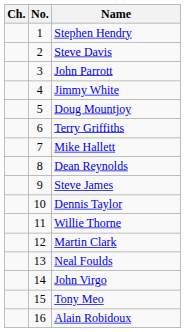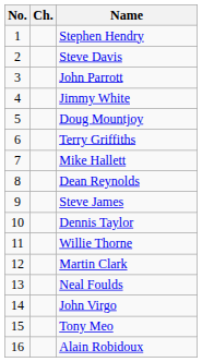 <table class="wikitable" style="text-align: center;">
 <tr>
+<th>No.</th>
 <th>Ch.</th>
-<th>No.</th>
 <th width=165>Name</th>
 </tr>
 <tr>
+<td>1</td>
 <td></td>
-<td>1</td>
 <td style="text-align:left;"> <a href='#'>Stephen Hendry</a></td>
 </tr>
 <tr>
+<td>2</td>
 <td></td>
-<td>2</td>
 <td style="text-align:left;"> <a href='#'>Steve Davis</a></td>
 </tr>
 <tr>
+<td>3</td>
 <td></td>
-<td>3</td>
 <td style="text-align:left;"> <a href='#'>John Parrott</a></td>
 </tr>
 <tr>
+<td>4</td>
 <td></td>
-<td>4</td>
 <td style="text-align:left;"> <a href='#'>Jimmy White</a></td>
 </tr>
 <tr>
+<td>5</td>
 <td></td>
-<td>5</td>
 <td style="text-align:left;"> <a href='#'>Doug Mountjoy</a></td>
 </tr>
 <tr>
+<td>6</td>
 <td></td>
-<td>6</td>
 <td style="text-align:left;"> <a href='#'>Terry Griffiths</a></td>
 </tr>
 <tr>
+<td>7</td>
 <td></td>
-<td>7</td>
 <td style="text-align:left;"> <a href='#'>Mike Hallett</a></td>
 </tr>
 <tr>
+<td>8</td>
 <td></td>
-<td>8</td>
 <td style="text-align:left;"> <a href='#'>Dean Reynolds</a></td>
 </tr>
 <tr>
+<td>9</td>
 <td></td>
-<td>9</td>
 <td style="text-align:left;"> <a href='#'>Steve James</a></td>
 </tr>
 <tr>
+<td>10</td>
 <td></td>
-<td>10</td>
 <td style="text-align:left;"> <a href='#'>Dennis Taylor</a></td>
 </tr>
 <tr>
+<td>11</td>
 <td></td>
-<td>11</td>
 <td style="text-align:left;"> <a href='#'>Willie Thorne</a></td>
 </tr>
 <tr>
+<td>12</td>
 <td></td>
-<td>12</td>
 <td style="text-align:left;"> <a href='#'>Martin Clark</a></td>
 </tr>
 <tr>
+<td>13</td>
 <td></td>
-<td>13</td>
 <td style="text-align:left;"> <a href='#'>Neal Foulds</a></td>
 </tr>
 <tr>
+<td>14</td>
 <td></td>
-<td>14</td>
 <td style="text-align:left;"> <a href='#'>John Virgo</a></td>
 </tr>
 <tr>
+<td>15</td>
 <td></td>
-<td>15</td>
 <td style="text-align:left;"> <a href='#'>Tony Meo</a></td>
 </tr>
 <tr>
+<td>16</td>
 <td></td>
-<td>16</td>
 <td style="text-align:left;"> <a href='#'>Alain Robidoux</a></td>
 </tr>
 </table>
